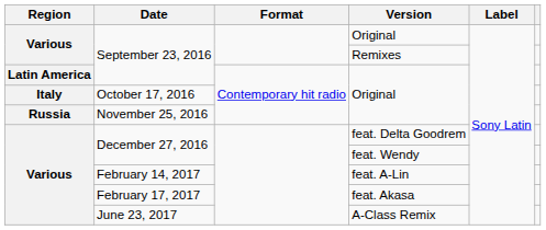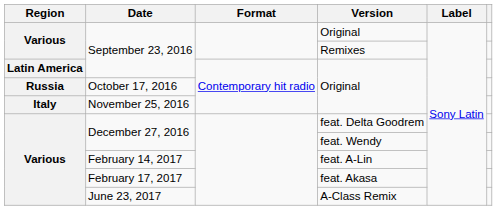 <table class="wikitable plainrowheaders">
 <tr>
 <th scope="col">Region</th>
 <th scope="col">Date</th>
 <th scope="col">Format</th>
 <th scope="col">Version</th>
 <th scope="col">Label</th>
 <th scope="col"></th>
 </tr>
 <tr>
 <th scope="row" rowspan="2">Various</th>
 <td rowspan="3">September 23, 2016</td>
 <td rowspan="2"></td>
 <td>Original</td>
 <td rowspan="10"><a href='#'>Sony Latin</a></td>
 <td style="text-align:center;"></td>
 </tr>
 <tr>
 <td>Remixes</td>
 <td style="text-align:center;"></td>
 </tr>
 <tr>
 <th scope="row">Latin America</th>
 <td rowspan="3"><a href='#'>Contemporary hit radio</a></td>
 <td rowspan="3">Original</td>
 <td style="text-align:center;"></td>
 </tr>
 <tr>
-<th scope="row">Italy</th>
+<th scope="row">Russia</th>
 <td>October 17, 2016</td>
 <td style="text-align:center;"></td>
 </tr>
 <tr>
-<th scope="row">Russia</th>
+<th scope="row">Italy</th>
 <td>November 25, 2016</td>
 <td style="text-align:center;"></td>
 </tr>
 <tr>
 <th scope="row" rowspan="5">Various</th>
 <td rowspan="2">December 27, 2016</td>
 <td rowspan="5"></td>
 <td>feat. Delta Goodrem</td>
 <td style="text-align:center;"></td>
 </tr>
 <tr>
 <td>feat. Wendy</td>
 <td style="text-align:center;"></td>
 </tr>
 <tr>
 <td>February 14, 2017</td>
 <td>feat. A-Lin</td>
 <td style="text-align:center;"></td>
 </tr>
 <tr>
 <td>February 17, 2017</td>
 <td>feat. Akasa</td>
 <td style="text-align:center;"></td>
 </tr>
 <tr>
 <td>June 23, 2017</td>
 <td>A-Class Remix</td>
 <td style="text-align:center;"></td>
 </tr>
 </table>
